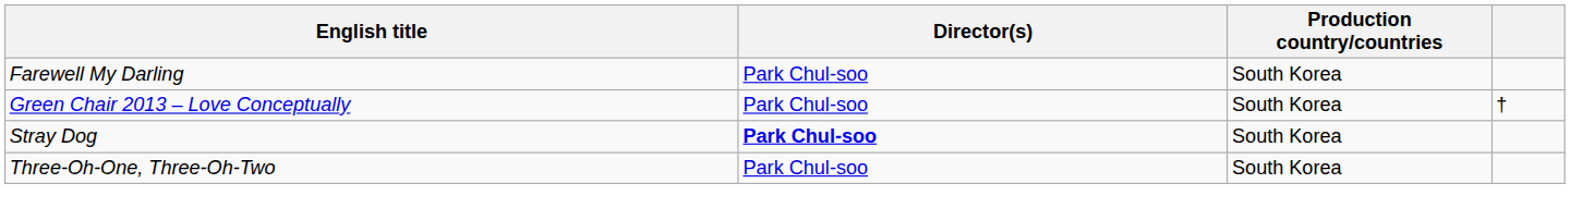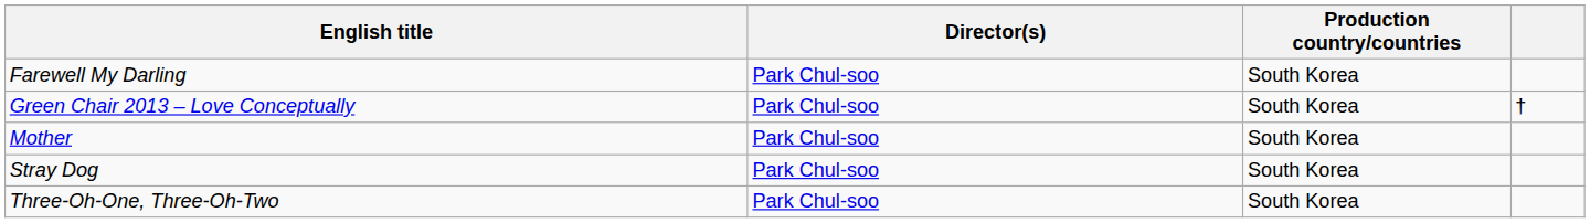 <table class="sortable wikitable" width="80%" cellpadding="5">
 <tr>
 <th width="30%">English title</th>
 <th width="20%">Director(s)</th>
 <th width="10%">Production country/countries</th>
 <th width="3%"></th>
 </tr>
 <tr>
 <td><em>Farewell My Darling </em></td>
 <td><a href='#'>Park Chul-soo</a></td>
 <td>South Korea</td>
 <td></td>
 </tr>
 <tr>
 <td><em><a href='#'>Green Chair 2013 – Love Conceptually</a></em></td>
 <td><a href='#'>Park Chul-soo</a></td>
 <td>South Korea</td>
 <td>†</td>
 </tr>
 <tr>
+<td><em><a href='#'>Mother</a></em></td>
+<td><a href='#'>Park Chul-soo</a></td>
+<td>South Korea</td>
+<td></td>
+</tr>
+<tr>
 <td><em>Stray Dog</em></td>
-<td><strong><a href='#'>Park Chul-soo</a></strong></td>
+<td><a href='#'>Park Chul-soo</a></td>
 <td>South Korea</td>
 <td></td>
 </tr>
 <tr>
 <td><em>Three-Oh-One, Three-Oh-Two</em></td>
 <td><a href='#'>Park Chul-soo</a></td>
 <td>South Korea</td>
 <td></td>
 </tr>
 </table>
